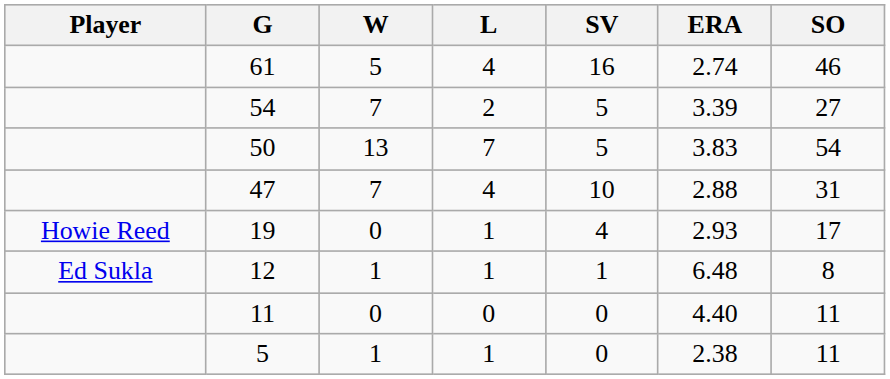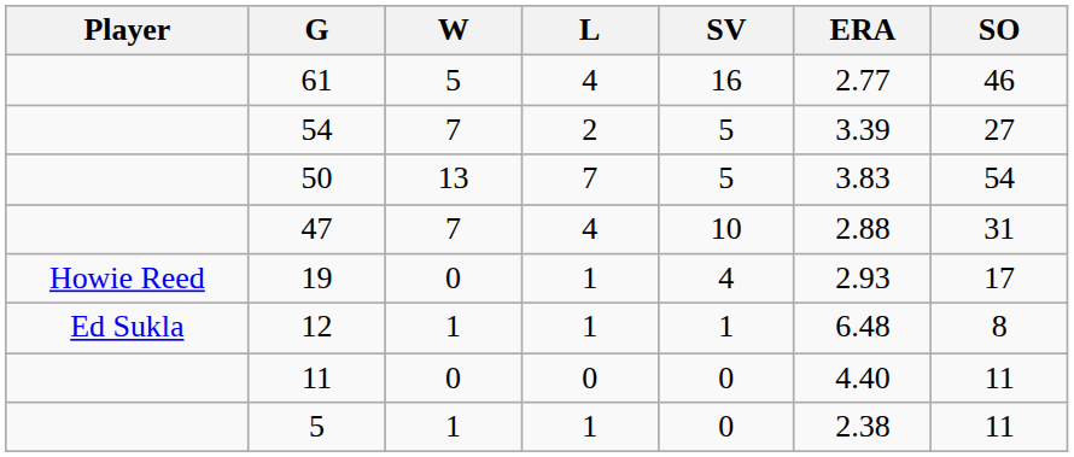 <table class="wikitable sortable">
 <tr>
 <th bgcolor="#DDDDFF" width="16%">Player</th>
 <th bgcolor="#DDDDFF" width="9%">G</th>
 <th bgcolor="#DDDDFF" width="9%">W</th>
 <th bgcolor="#DDDDFF" width="9%">L</th>
 <th bgcolor="#DDDDFF" width="9%">SV</th>
 <th bgcolor="#DDDDFF" width="9%">ERA</th>
 <th bgcolor="#DDDDFF" width="9%">SO</th>
 </tr>
 <tr align="center">
 <td></td>
 <td>61</td>
 <td>5</td>
 <td>4</td>
 <td>16</td>
-<td>2.74</td>
+<td>2.77</td>
 <td>46</td>
 </tr>
 <tr align="center">
 <td></td>
 <td>54</td>
 <td>7</td>
 <td>2</td>
 <td>5</td>
 <td>3.39</td>
 <td>27</td>
 </tr>
 <tr align="center">
 <td></td>
 <td>50</td>
 <td>13</td>
 <td>7</td>
 <td>5</td>
 <td>3.83</td>
 <td>54</td>
 </tr>
 <tr align="center">
 <td></td>
 <td>47</td>
 <td>7</td>
 <td>4</td>
 <td>10</td>
 <td>2.88</td>
 <td>31</td>
 </tr>
 <tr align="center">
 <td><a href='#'>Howie Reed</a></td>
 <td>19</td>
 <td>0</td>
 <td>1</td>
 <td>4</td>
 <td>2.93</td>
 <td>17</td>
 </tr>
 <tr align="center">
 <td><a href='#'>Ed Sukla</a></td>
 <td>12</td>
 <td>1</td>
 <td>1</td>
 <td>1</td>
 <td>6.48</td>
 <td>8</td>
 </tr>
 <tr align="center">
 <td></td>
 <td>11</td>
 <td>0</td>
 <td>0</td>
 <td>0</td>
 <td>4.40</td>
 <td>11</td>
 </tr>
 <tr align="center">
 <td></td>
 <td>5</td>
 <td>1</td>
 <td>1</td>
 <td>0</td>
 <td>2.38</td>
 <td>11</td>
 </tr>
 </table>
